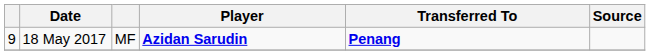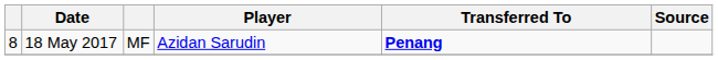 <table class="wikitable plainrowheaders sortable" style="font-size:95%">
 <tr>
 <th></th>
 <th scope="col" style="width:90px;">Date</th>
 <th></th>
 <th scope="col" style="width:210px;">Player</th>
 <th scope="col" style="width:250px;">Transferred To</th>
 <th>Source</th>
 </tr>
 <tr>
-<td>9</td>
+<td>8</td>
 <td>18 May 2017</td>
 <td>MF</td>
-<td><strong> <a href='#'>Azidan Sarudin</a></strong></td>
+<td> <a href='#'>Azidan Sarudin</a></td>
 <td><strong> <a href='#'>Penang</a></strong></td>
 <td></td>
 </tr>
 <tr>
 </tr>
 </table>
